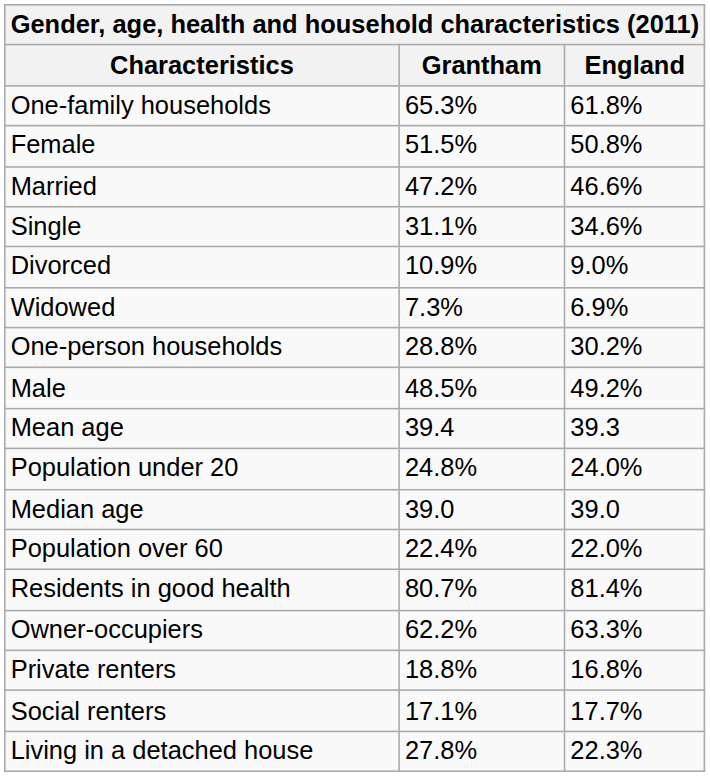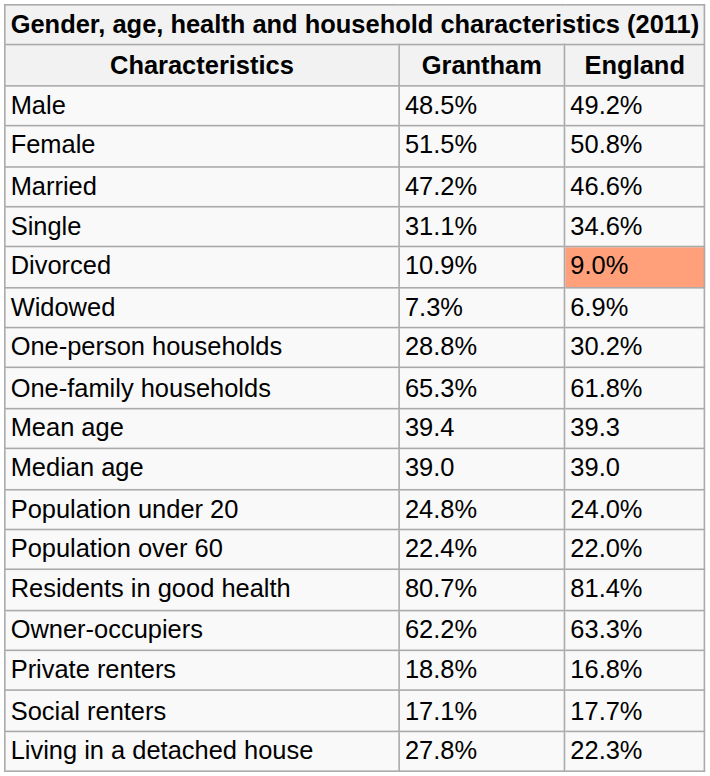 <table class="wikitable mw-collapsible mw-collapsed floatright">
 <tr>
 <th colspan="3">Gender, age, health and household characteristics (2011)</th>
 </tr>
 <tr>
 <th>Characteristics</th>
 <th>Grantham</th>
 <th>England</th>
 </tr>
 <tr>
-<td>One-family households</td>
-<td>65.3%</td>
-<td>61.8%</td>
+<td>Male</td>
+<td>48.5%</td>
+<td>49.2%</td>
 </tr>
 <tr>
 <td>Female</td>
 <td>51.5%</td>
 <td>50.8%</td>
 </tr>
 <tr>
 <td>Married</td>
 <td>47.2%</td>
 <td>46.6%</td>
 </tr>
 <tr>
 <td>Single</td>
 <td>31.1%</td>
 <td>34.6%</td>
 </tr>
 <tr>
 <td>Divorced</td>
 <td>10.9%</td>
-<td>9.0%</td>
+<td style="background: lightsalmon;">9.0%</td>
 </tr>
 <tr>
 <td>Widowed</td>
 <td>7.3%</td>
 <td>6.9%</td>
 </tr>
 <tr>
 <td>One-person households</td>
 <td>28.8%</td>
 <td>30.2%</td>
 </tr>
 <tr>
-<td>Male</td>
-<td>48.5%</td>
-<td>49.2%</td>
+<td>One-family households</td>
+<td>65.3%</td>
+<td>61.8%</td>
 </tr>
 <tr>
 <td>Mean age</td>
 <td>39.4</td>
 <td>39.3</td>
 </tr>
 <tr>
+<td>Median age</td>
+<td>39.0</td>
+<td>39.0</td>
+</tr>
+<tr>
 <td>Population under 20</td>
 <td>24.8%</td>
 <td>24.0%</td>
-</tr>
-<tr>
-<td>Median age</td>
-<td>39.0</td>
-<td>39.0</td>
 </tr>
 <tr>
 <td>Population over 60</td>
 <td>22.4%</td>
 <td>22.0%</td>
 </tr>
 <tr>
 <td>Residents in good health</td>
 <td>80.7%</td>
 <td>81.4%</td>
 </tr>
 <tr>
 <td>Owner-occupiers</td>
 <td>62.2%</td>
 <td>63.3%</td>
 </tr>
 <tr>
 <td>Private renters</td>
 <td>18.8%</td>
 <td>16.8%</td>
 </tr>
 <tr>
 <td>Social renters</td>
 <td>17.1%</td>
 <td>17.7%</td>
 </tr>
 <tr>
 <td>Living in a detached house</td>
 <td>27.8%</td>
 <td>22.3%</td>
 </tr>
 </table>
